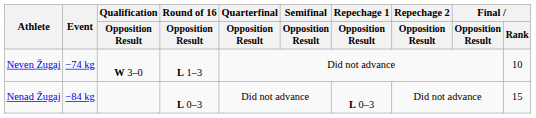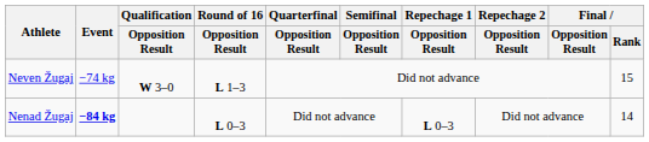 <table class="wikitable" style="font-size:90%">
 <tr>
 <th rowspan="2">Athlete</th>
 <th rowspan="2">Event</th>
 <th>Qualification</th>
 <th>Round of 16</th>
 <th>Quarterfinal</th>
 <th>Semifinal</th>
 <th>Repechage 1</th>
 <th>Repechage 2</th>
 <th colspan=2>Final / </th>
 </tr>
 <tr style="font-size: 95%">
 <th>Opposition<br>Result</th>
 <th>Opposition<br>Result</th>
 <th>Opposition<br>Result</th>
 <th>Opposition<br>Result</th>
 <th>Opposition<br>Result</th>
 <th>Opposition<br>Result</th>
 <th>Opposition<br>Result</th>
 <th>Rank</th>
 </tr>
 <tr align=center>
 <td align=left><a href='#'>Neven Žugaj</a></td>
 <td align=left><a href='#'>−74 kg</a></td>
 <td><br><strong>W</strong> 3–0 <sup></sup></td>
 <td><br><strong>L</strong> 1–3 <sup></sup></td>
 <td colspan=5>Did not advance</td>
-<td>10</td>
+<td>15</td>
 </tr>
 <tr align=center>
 <td align=left><a href='#'>Nenad Žugaj</a></td>
-<td align=left><a href='#'>−84 kg</a></td>
+<td align=left><strong><a href='#'>−84 kg</a></strong></td>
 <td></td>
 <td><br><strong>L</strong> 0–3 <sup></sup></td>
 <td colspan=2>Did not advance</td>
 <td><br><strong>L</strong> 0–3 <sup></sup></td>
 <td colspan=2>Did not advance</td>
-<td>15</td>
+<td>14</td>
 </tr>
 </table>
